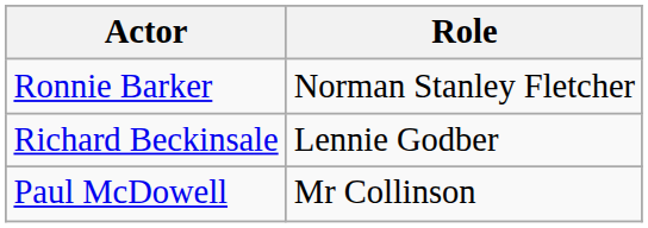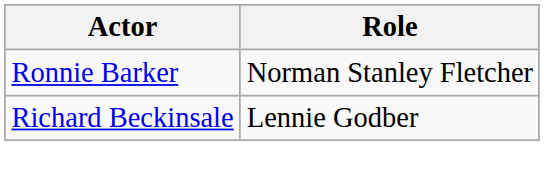 <table class="wikitable">
 <tr>
 <th>Actor</th>
 <th>Role</th>
 </tr>
 <tr>
 <td><a href='#'>Ronnie Barker</a></td>
 <td>Norman Stanley Fletcher</td>
 </tr>
 <tr>
 <td><a href='#'>Richard Beckinsale</a></td>
 <td>Lennie Godber</td>
 </tr>
-<tr>
-<td><a href='#'>Paul McDowell</a></td>
-<td>Mr Collinson</td>
-</tr>
 </table>
